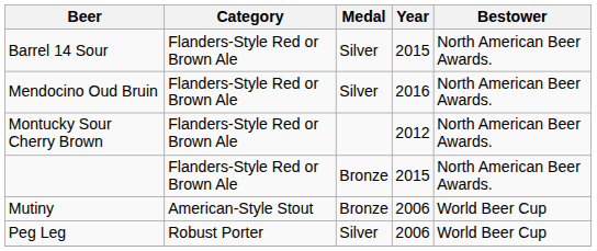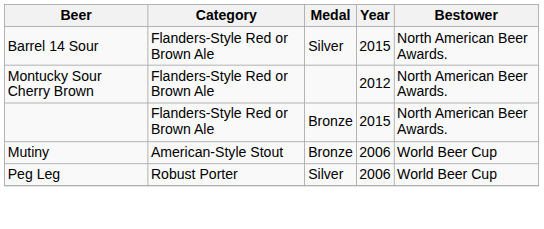 <table class="wikitable">
 <tr>
 <th>Beer</th>
 <th>Category</th>
 <th>Medal</th>
 <th>Year</th>
 <th>Bestower</th>
 </tr>
 <tr>
 <td>Barrel 14 Sour</td>
 <td>Flanders-Style Red or Brown Ale</td>
 <td>Silver</td>
 <td>2015</td>
-<td>North American Beer Awards.</td>
-</tr>
-<tr>
-<td>Mendocino Oud Bruin</td>
-<td>Flanders-Style Red or Brown Ale</td>
-<td>Silver</td>
-<td>2016</td>
 <td>North American Beer Awards.</td>
 </tr>
 <tr>
 <td>Montucky Sour Cherry Brown</td>
 <td>Flanders-Style Red or Brown Ale</td>
 <td></td>
 <td>2012</td>
 <td>North American Beer Awards.</td>
 </tr>
 <tr>
 <td></td>
 <td>Flanders-Style Red or Brown Ale</td>
 <td>Bronze</td>
 <td>2015</td>
 <td>North American Beer Awards.</td>
 </tr>
 <tr>
 <td>Mutiny</td>
 <td>American-Style Stout</td>
 <td>Bronze</td>
 <td>2006</td>
 <td>World Beer Cup</td>
 </tr>
 <tr>
 <td>Peg Leg</td>
 <td>Robust Porter</td>
 <td>Silver</td>
 <td>2006</td>
 <td>World Beer Cup</td>
 </tr>
 <tr>
 </tr>
 </table>
